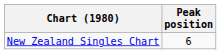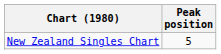 <table class="wikitable">
 <tr>
 <th>Chart (1980)</th>
 <th>Peak<br>position</th>
 </tr>
 <tr>
 <td><a href='#'>New Zealand Singles Chart</a></td>
-<td style="text-align:center;">6</td>
+<td style="text-align:center;">5</td>
 </tr>
 </table>
